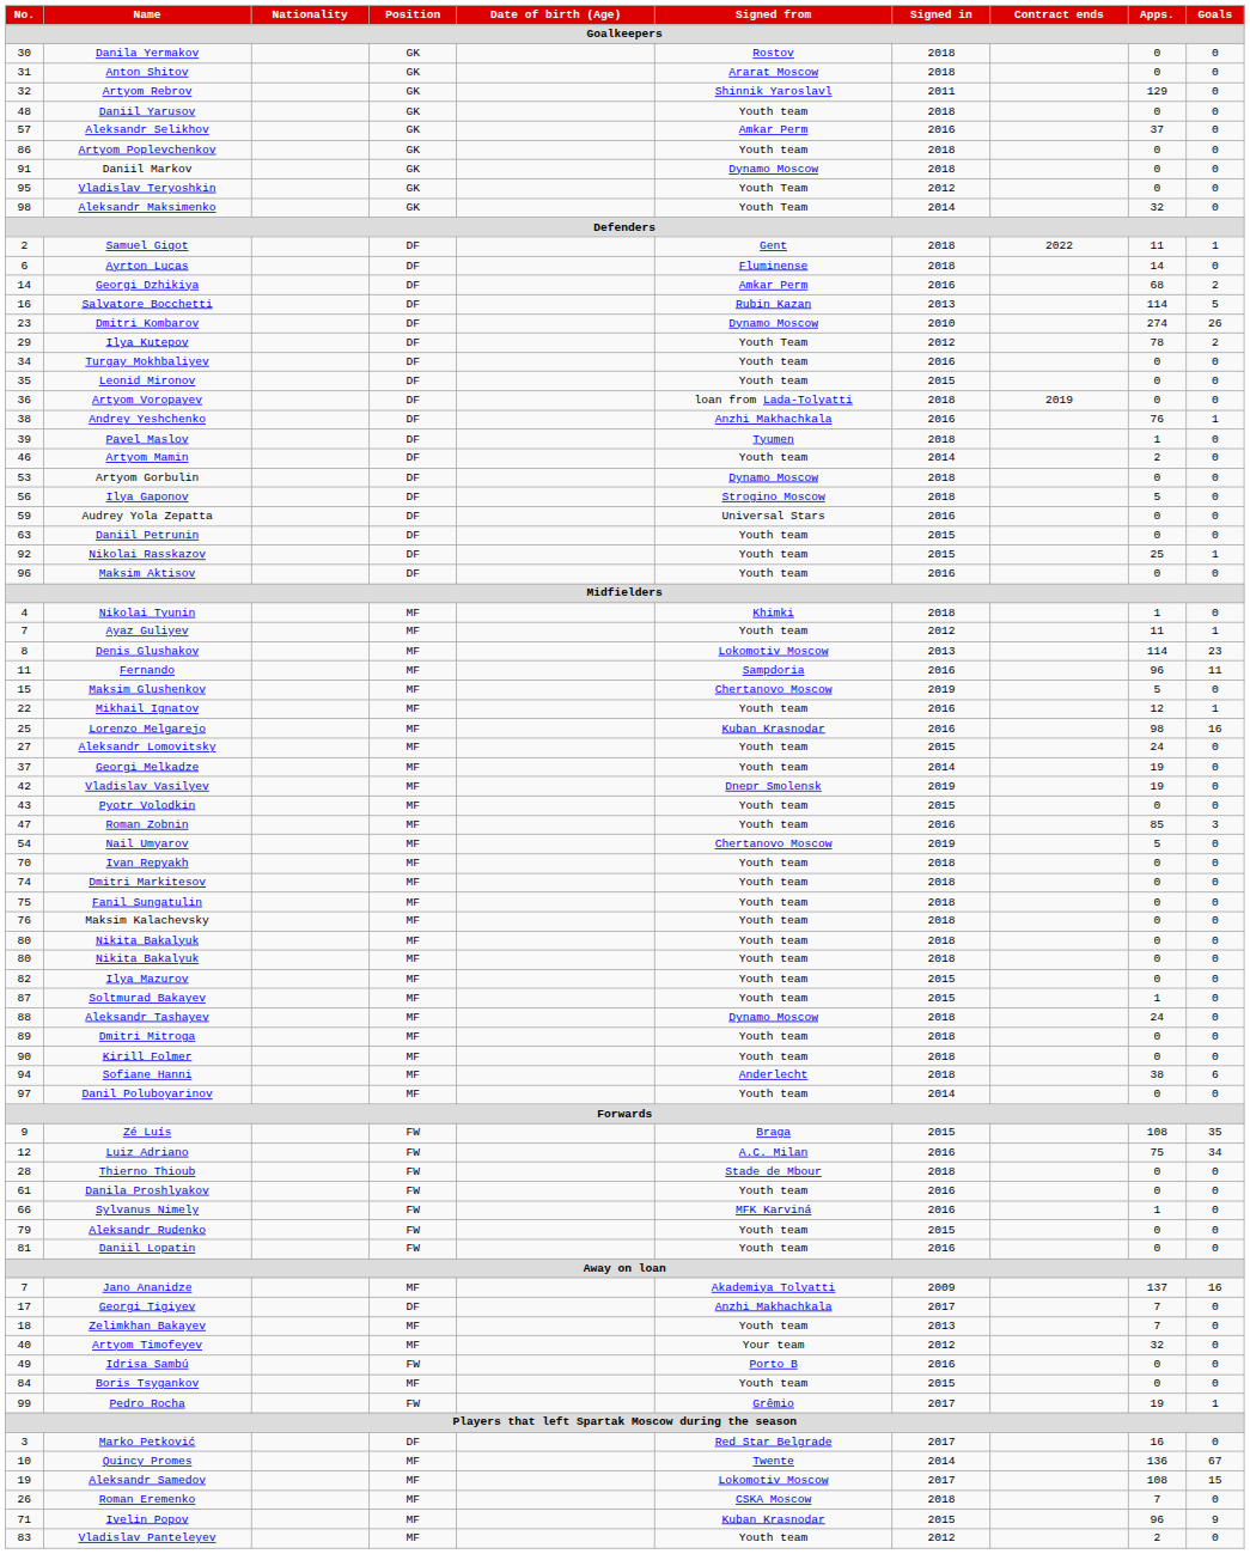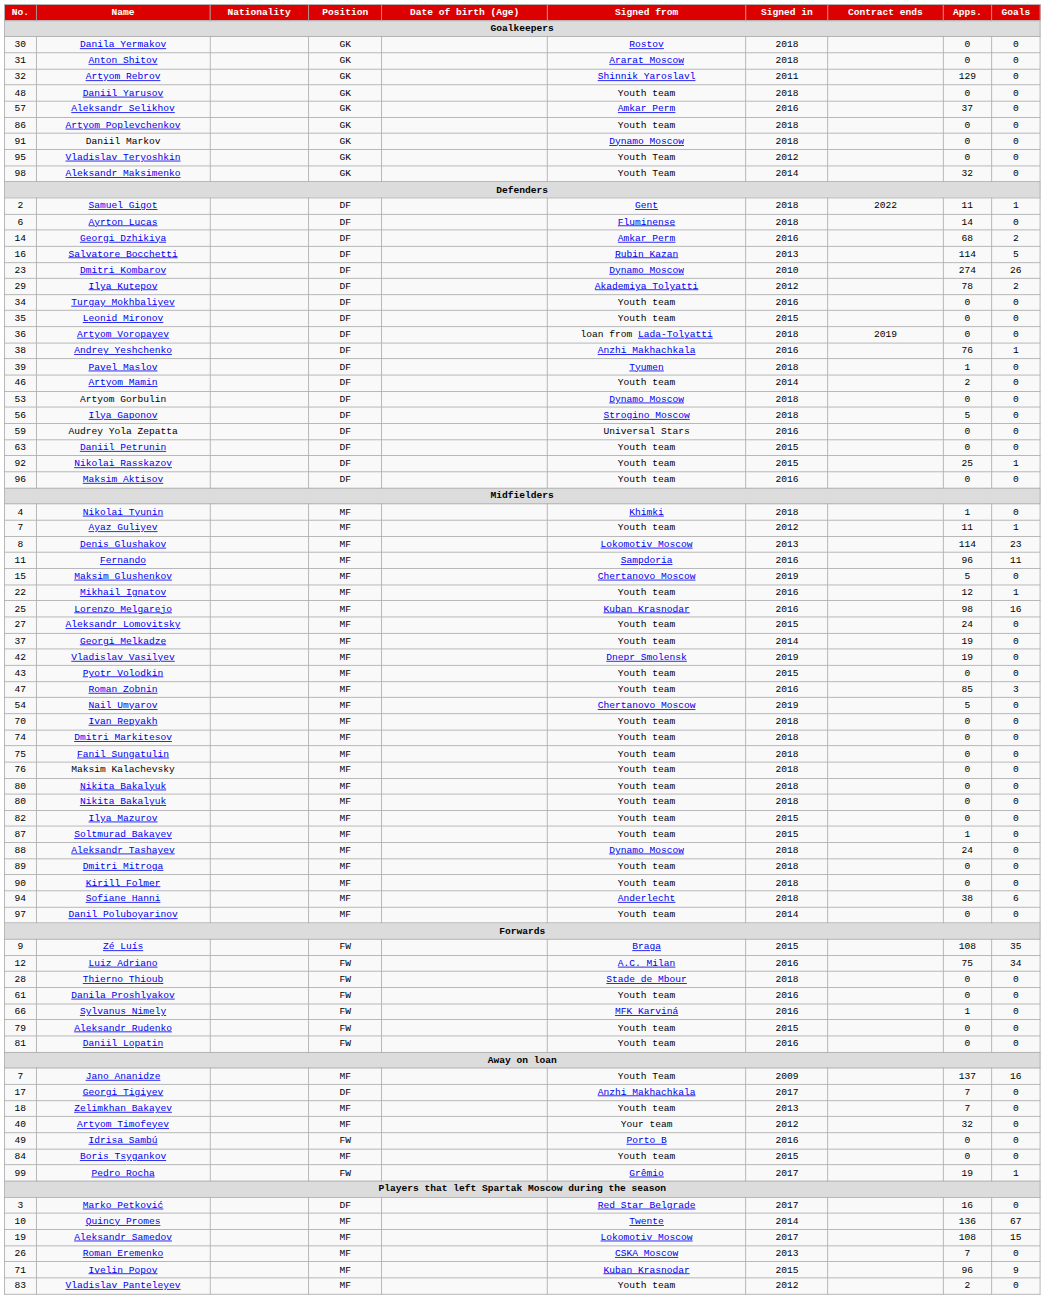 <table class="wikitable"  style="text-align:center; font-size:90%; width:100%;">
 <tr>
 <th style="background:#DD0000; color:white; text-align:center;">No.</th>
 <th style="background:#DD0000; color:white; text-align:center;">Name</th>
 <th style="background:#DD0000; color:white; text-align:center;">Nationality</th>
 <th style="background:#DD0000; color:white; text-align:center;">Position</th>
 <th style="background:#DD0000; color:white; text-align:center;">Date of birth (Age)</th>
 <th style="background:#DD0000; color:white; text-align:center;">Signed from</th>
 <th style="background:#DD0000; color:white; text-align:center;">Signed in</th>
 <th style="background:#DD0000; color:white; text-align:center;">Contract ends</th>
 <th style="background:#DD0000; color:white; text-align:center;">Apps.</th>
 <th style="background:#DD0000; color:white; text-align:center;">Goals</th>
 </tr>
 <tr>
 <th colspan="11"  style="background:#dcdcdc; text-align:center;">Goalkeepers</th>
 </tr>
 <tr>
 <td>30</td>
 <td><a href='#'>Danila Yermakov</a></td>
 <td></td>
 <td>GK</td>
 <td></td>
 <td><a href='#'>Rostov</a></td>
 <td>2018</td>
 <td></td>
 <td>0</td>
 <td>0</td>
 </tr>
 <tr>
 <td>31</td>
 <td><a href='#'>Anton Shitov</a></td>
 <td></td>
 <td>GK</td>
 <td></td>
 <td><a href='#'>Ararat Moscow</a></td>
 <td>2018</td>
 <td></td>
 <td>0</td>
 <td>0</td>
 </tr>
 <tr>
 <td>32</td>
 <td><a href='#'>Artyom Rebrov</a></td>
 <td></td>
 <td>GK</td>
 <td></td>
 <td><a href='#'>Shinnik Yaroslavl</a></td>
 <td>2011</td>
 <td></td>
 <td>129</td>
 <td>0</td>
 </tr>
 <tr>
 <td>48</td>
 <td><a href='#'>Daniil Yarusov</a></td>
 <td></td>
 <td>GK</td>
 <td></td>
 <td>Youth team</td>
 <td>2018</td>
 <td></td>
 <td>0</td>
 <td>0</td>
 </tr>
 <tr>
 <td>57</td>
 <td><a href='#'>Aleksandr Selikhov</a></td>
 <td></td>
 <td>GK</td>
 <td></td>
 <td><a href='#'>Amkar Perm</a></td>
 <td>2016</td>
 <td></td>
 <td>37</td>
 <td>0</td>
 </tr>
 <tr>
 <td>86</td>
 <td><a href='#'>Artyom Poplevchenkov</a></td>
 <td></td>
 <td>GK</td>
 <td></td>
 <td>Youth team</td>
 <td>2018</td>
 <td></td>
 <td>0</td>
 <td>0</td>
 </tr>
 <tr>
 <td>91</td>
 <td>Daniil Markov</td>
 <td></td>
 <td>GK</td>
 <td></td>
 <td><a href='#'>Dynamo Moscow</a></td>
 <td>2018</td>
 <td></td>
 <td>0</td>
 <td>0</td>
 </tr>
 <tr>
 <td>95</td>
 <td><a href='#'>Vladislav Teryoshkin</a></td>
 <td></td>
 <td>GK</td>
 <td></td>
 <td>Youth Team</td>
 <td>2012</td>
 <td></td>
 <td>0</td>
 <td>0</td>
 </tr>
 <tr>
 <td>98</td>
 <td><a href='#'>Aleksandr Maksimenko</a></td>
 <td></td>
 <td>GK</td>
 <td></td>
 <td>Youth Team</td>
 <td>2014</td>
 <td></td>
 <td>32</td>
 <td>0</td>
 </tr>
 <tr>
 <th colspan="11"  style="background:#dcdcdc; text-align:center;">Defenders</th>
 </tr>
 <tr>
 <td>2</td>
 <td><a href='#'>Samuel Gigot</a></td>
 <td></td>
 <td>DF</td>
 <td></td>
 <td><a href='#'>Gent</a></td>
 <td>2018</td>
 <td>2022</td>
 <td>11</td>
 <td>1</td>
 </tr>
 <tr>
 <td>6</td>
 <td><a href='#'>Ayrton Lucas</a></td>
 <td></td>
 <td>DF</td>
 <td></td>
 <td><a href='#'>Fluminense</a></td>
 <td>2018</td>
 <td></td>
 <td>14</td>
 <td>0</td>
 </tr>
 <tr>
 <td>14</td>
 <td><a href='#'>Georgi Dzhikiya</a></td>
 <td></td>
 <td>DF</td>
 <td></td>
 <td><a href='#'>Amkar Perm</a></td>
 <td>2016</td>
 <td></td>
 <td>68</td>
 <td>2</td>
 </tr>
 <tr>
 <td>16</td>
 <td><a href='#'>Salvatore Bocchetti</a></td>
 <td></td>
 <td>DF</td>
 <td></td>
 <td><a href='#'>Rubin Kazan</a></td>
 <td>2013</td>
 <td></td>
 <td>114</td>
 <td>5</td>
 </tr>
 <tr>
 <td>23</td>
 <td><a href='#'>Dmitri Kombarov</a></td>
 <td></td>
 <td>DF</td>
 <td></td>
 <td><a href='#'>Dynamo Moscow</a></td>
 <td>2010</td>
 <td></td>
 <td>274</td>
 <td>26</td>
 </tr>
 <tr>
 <td>29</td>
 <td><a href='#'>Ilya Kutepov</a></td>
 <td></td>
 <td>DF</td>
 <td></td>
-<td>Youth Team</td>
+<td><a href='#'>Akademiya Tolyatti</a></td>
 <td>2012</td>
 <td></td>
 <td>78</td>
 <td>2</td>
 </tr>
 <tr>
 <td>34</td>
 <td><a href='#'>Turgay Mokhbaliyev</a></td>
 <td></td>
 <td>DF</td>
 <td></td>
 <td>Youth team</td>
 <td>2016</td>
 <td></td>
 <td>0</td>
 <td>0</td>
 </tr>
 <tr>
 <td>35</td>
 <td><a href='#'>Leonid Mironov</a></td>
 <td></td>
 <td>DF</td>
 <td></td>
 <td>Youth team</td>
 <td>2015</td>
 <td></td>
 <td>0</td>
 <td>0</td>
 </tr>
 <tr>
 <td>36</td>
 <td><a href='#'>Artyom Voropayev</a></td>
 <td></td>
 <td>DF</td>
 <td></td>
 <td>loan from <a href='#'>Lada-Tolyatti</a></td>
 <td>2018</td>
 <td>2019</td>
 <td>0</td>
 <td>0</td>
 </tr>
 <tr>
 <td>38</td>
 <td><a href='#'>Andrey Yeshchenko</a></td>
 <td></td>
 <td>DF</td>
 <td></td>
 <td><a href='#'>Anzhi Makhachkala</a></td>
 <td>2016</td>
 <td></td>
 <td>76</td>
 <td>1</td>
 </tr>
 <tr>
 <td>39</td>
 <td><a href='#'>Pavel Maslov</a></td>
 <td></td>
 <td>DF</td>
 <td></td>
 <td><a href='#'>Tyumen</a></td>
 <td>2018</td>
 <td></td>
 <td>1</td>
 <td>0</td>
 </tr>
 <tr>
 <td>46</td>
 <td><a href='#'>Artyom Mamin</a></td>
 <td></td>
 <td>DF</td>
 <td></td>
 <td>Youth team</td>
 <td>2014</td>
 <td></td>
 <td>2</td>
 <td>0</td>
 </tr>
 <tr>
 <td>53</td>
 <td>Artyom Gorbulin</td>
 <td></td>
 <td>DF</td>
 <td></td>
 <td><a href='#'>Dynamo Moscow</a></td>
 <td>2018</td>
 <td></td>
 <td>0</td>
 <td>0</td>
 </tr>
 <tr>
 <td>56</td>
 <td><a href='#'>Ilya Gaponov</a></td>
 <td></td>
 <td>DF</td>
 <td></td>
 <td><a href='#'>Strogino Moscow</a></td>
 <td>2018</td>
 <td></td>
 <td>5</td>
 <td>0</td>
 </tr>
 <tr>
 <td>59</td>
 <td>Audrey Yola Zepatta</td>
 <td></td>
 <td>DF</td>
 <td></td>
 <td>Universal Stars</td>
 <td>2016</td>
 <td></td>
 <td>0</td>
 <td>0</td>
 </tr>
 <tr>
 <td>63</td>
 <td><a href='#'>Daniil Petrunin</a></td>
 <td></td>
 <td>DF</td>
 <td></td>
 <td>Youth team</td>
 <td>2015</td>
 <td></td>
 <td>0</td>
 <td>0</td>
 </tr>
 <tr>
 <td>92</td>
 <td><a href='#'>Nikolai Rasskazov</a></td>
 <td></td>
 <td>DF</td>
 <td></td>
 <td>Youth team</td>
 <td>2015</td>
 <td></td>
 <td>25</td>
 <td>1</td>
 </tr>
 <tr>
 <td>96</td>
 <td><a href='#'>Maksim Aktisov</a></td>
 <td></td>
 <td>DF</td>
 <td></td>
 <td>Youth team</td>
 <td>2016</td>
 <td></td>
 <td>0</td>
 <td>0</td>
 </tr>
 <tr>
 <th colspan="11"  style="background:#dcdcdc; text-align:center;">Midfielders</th>
 </tr>
 <tr>
 <td>4</td>
 <td><a href='#'>Nikolai Tyunin</a></td>
 <td></td>
 <td>MF</td>
 <td></td>
 <td><a href='#'>Khimki</a></td>
 <td>2018</td>
 <td></td>
 <td>1</td>
 <td>0</td>
 </tr>
 <tr>
 <td>7</td>
 <td><a href='#'>Ayaz Guliyev</a></td>
 <td></td>
 <td>MF</td>
 <td></td>
 <td>Youth team</td>
 <td>2012</td>
 <td></td>
 <td>11</td>
 <td>1</td>
 </tr>
 <tr>
 <td>8</td>
 <td><a href='#'>Denis Glushakov</a></td>
 <td></td>
 <td>MF</td>
 <td></td>
 <td><a href='#'>Lokomotiv Moscow</a></td>
 <td>2013</td>
 <td></td>
 <td>114</td>
 <td>23</td>
 </tr>
 <tr>
 <td>11</td>
 <td><a href='#'>Fernando</a></td>
 <td></td>
 <td>MF</td>
 <td></td>
 <td><a href='#'>Sampdoria</a></td>
 <td>2016</td>
 <td></td>
 <td>96</td>
 <td>11</td>
 </tr>
 <tr>
 <td>15</td>
 <td><a href='#'>Maksim Glushenkov</a></td>
 <td></td>
 <td>MF</td>
 <td></td>
 <td><a href='#'>Chertanovo Moscow</a></td>
 <td>2019</td>
 <td></td>
 <td>5</td>
 <td>0</td>
 </tr>
 <tr>
 <td>22</td>
 <td><a href='#'>Mikhail Ignatov</a></td>
 <td></td>
 <td>MF</td>
 <td></td>
 <td>Youth team</td>
 <td>2016</td>
 <td></td>
 <td>12</td>
 <td>1</td>
 </tr>
 <tr>
 <td>25</td>
 <td><a href='#'>Lorenzo Melgarejo</a></td>
 <td></td>
 <td>MF</td>
 <td></td>
 <td><a href='#'>Kuban Krasnodar</a></td>
 <td>2016</td>
 <td></td>
 <td>98</td>
 <td>16</td>
 </tr>
 <tr>
 <td>27</td>
 <td><a href='#'>Aleksandr Lomovitsky</a></td>
 <td></td>
 <td>MF</td>
 <td></td>
 <td>Youth team</td>
 <td>2015</td>
 <td></td>
 <td>24</td>
 <td>0</td>
 </tr>
 <tr>
 <td>37</td>
 <td><a href='#'>Georgi Melkadze</a></td>
 <td></td>
 <td>MF</td>
 <td></td>
 <td>Youth team</td>
 <td>2014</td>
 <td></td>
 <td>19</td>
 <td>0</td>
 </tr>
 <tr>
 <td>42</td>
 <td><a href='#'>Vladislav Vasilyev</a></td>
 <td></td>
 <td>MF</td>
 <td></td>
 <td><a href='#'>Dnepr Smolensk</a></td>
 <td>2019</td>
 <td></td>
 <td>19</td>
 <td>0</td>
 </tr>
 <tr>
 <td>43</td>
 <td><a href='#'>Pyotr Volodkin</a></td>
 <td></td>
 <td>MF</td>
 <td></td>
 <td>Youth team</td>
 <td>2015</td>
 <td></td>
 <td>0</td>
 <td>0</td>
 </tr>
 <tr>
 <td>47</td>
 <td><a href='#'>Roman Zobnin</a></td>
 <td></td>
 <td>MF</td>
 <td></td>
 <td>Youth team</td>
 <td>2016</td>
 <td></td>
 <td>85</td>
 <td>3</td>
 </tr>
 <tr>
 <td>54</td>
 <td><a href='#'>Nail Umyarov</a></td>
 <td></td>
 <td>MF</td>
 <td></td>
 <td><a href='#'>Chertanovo Moscow</a></td>
 <td>2019</td>
 <td></td>
 <td>5</td>
 <td>0</td>
 </tr>
 <tr>
 <td>70</td>
 <td><a href='#'>Ivan Repyakh</a></td>
 <td></td>
 <td>MF</td>
 <td></td>
 <td>Youth team</td>
 <td>2018</td>
 <td></td>
 <td>0</td>
 <td>0</td>
 </tr>
 <tr>
 <td>74</td>
 <td><a href='#'>Dmitri Markitesov</a></td>
 <td></td>
 <td>MF</td>
 <td></td>
 <td>Youth team</td>
 <td>2018</td>
 <td></td>
 <td>0</td>
 <td>0</td>
 </tr>
 <tr>
 <td>75</td>
 <td><a href='#'>Fanil Sungatulin</a></td>
 <td></td>
 <td>MF</td>
 <td></td>
 <td>Youth team</td>
 <td>2018</td>
 <td></td>
 <td>0</td>
 <td>0</td>
 </tr>
 <tr>
 <td>76</td>
 <td>Maksim Kalachevsky</td>
 <td></td>
 <td>MF</td>
 <td></td>
 <td>Youth team</td>
 <td>2018</td>
 <td></td>
 <td>0</td>
 <td>0</td>
 </tr>
 <tr>
 <td>80</td>
 <td><a href='#'>Nikita Bakalyuk</a></td>
 <td></td>
 <td>MF</td>
 <td></td>
 <td>Youth team</td>
 <td>2018</td>
 <td></td>
 <td>0</td>
 <td>0</td>
 </tr>
 <tr>
 <td>80</td>
 <td><a href='#'>Nikita Bakalyuk</a></td>
 <td></td>
 <td>MF</td>
 <td></td>
 <td>Youth team</td>
 <td>2018</td>
 <td></td>
 <td>0</td>
 <td>0</td>
 </tr>
 <tr>
 <td>82</td>
 <td><a href='#'>Ilya Mazurov</a></td>
 <td></td>
 <td>MF</td>
 <td></td>
 <td>Youth team</td>
 <td>2015</td>
 <td></td>
 <td>0</td>
 <td>0</td>
 </tr>
 <tr>
 <td>87</td>
 <td><a href='#'>Soltmurad Bakayev</a></td>
 <td></td>
 <td>MF</td>
 <td></td>
 <td>Youth team</td>
 <td>2015</td>
 <td></td>
 <td>1</td>
 <td>0</td>
 </tr>
 <tr>
 <td>88</td>
 <td><a href='#'>Aleksandr Tashayev</a></td>
 <td></td>
 <td>MF</td>
 <td></td>
 <td><a href='#'>Dynamo Moscow</a></td>
 <td>2018</td>
 <td></td>
 <td>24</td>
 <td>0</td>
 </tr>
 <tr>
 <td>89</td>
 <td><a href='#'>Dmitri Mitroga</a></td>
 <td></td>
 <td>MF</td>
 <td></td>
 <td>Youth team</td>
 <td>2018</td>
 <td></td>
 <td>0</td>
 <td>0</td>
 </tr>
 <tr>
 <td>90</td>
 <td><a href='#'>Kirill Folmer</a></td>
 <td></td>
 <td>MF</td>
 <td></td>
 <td>Youth team</td>
 <td>2018</td>
 <td></td>
 <td>0</td>
 <td>0</td>
 </tr>
 <tr>
 <td>94</td>
 <td><a href='#'>Sofiane Hanni</a></td>
 <td></td>
 <td>MF</td>
 <td></td>
 <td><a href='#'>Anderlecht</a></td>
 <td>2018</td>
 <td></td>
 <td>38</td>
 <td>6</td>
 </tr>
 <tr>
 <td>97</td>
 <td><a href='#'>Danil Poluboyarinov</a></td>
 <td></td>
 <td>MF</td>
 <td></td>
 <td>Youth team</td>
 <td>2014</td>
 <td></td>
 <td>0</td>
 <td>0</td>
 </tr>
 <tr>
 <th colspan="11"  style="background:#dcdcdc; text-align:center;">Forwards</th>
 </tr>
 <tr>
 <td>9</td>
 <td><a href='#'>Zé Luís</a></td>
 <td></td>
 <td>FW</td>
 <td></td>
 <td><a href='#'>Braga</a></td>
 <td>2015</td>
 <td></td>
 <td>108</td>
 <td>35</td>
 </tr>
 <tr>
 <td>12</td>
 <td><a href='#'>Luiz Adriano</a></td>
 <td></td>
 <td>FW</td>
 <td></td>
 <td><a href='#'>A.C. Milan</a></td>
 <td>2016</td>
 <td></td>
 <td>75</td>
 <td>34</td>
 </tr>
 <tr>
 <td>28</td>
 <td><a href='#'>Thierno Thioub</a></td>
 <td></td>
 <td>FW</td>
 <td></td>
 <td><a href='#'>Stade de Mbour</a></td>
 <td>2018</td>
 <td></td>
 <td>0</td>
 <td>0</td>
 </tr>
 <tr>
 <td>61</td>
 <td><a href='#'>Danila Proshlyakov</a></td>
 <td></td>
 <td>FW</td>
 <td></td>
 <td>Youth team</td>
 <td>2016</td>
 <td></td>
 <td>0</td>
 <td>0</td>
 </tr>
 <tr>
 <td>66</td>
 <td><a href='#'>Sylvanus Nimely</a></td>
 <td></td>
 <td>FW</td>
 <td></td>
 <td><a href='#'>MFK Karviná</a></td>
 <td>2016</td>
 <td></td>
 <td>1</td>
 <td>0</td>
 </tr>
 <tr>
 <td>79</td>
 <td><a href='#'>Aleksandr Rudenko</a></td>
 <td></td>
 <td>FW</td>
 <td></td>
 <td>Youth team</td>
 <td>2015</td>
 <td></td>
 <td>0</td>
 <td>0</td>
 </tr>
 <tr>
 <td>81</td>
 <td><a href='#'>Daniil Lopatin</a></td>
 <td></td>
 <td>FW</td>
 <td></td>
 <td>Youth team</td>
 <td>2016</td>
 <td></td>
 <td>0</td>
 <td>0</td>
 </tr>
 <tr>
 <th colspan="11"  style="background:#dcdcdc; text-align:center;">Away on loan</th>
 </tr>
 <tr>
 <td>7</td>
 <td><a href='#'>Jano Ananidze</a></td>
 <td></td>
 <td>MF</td>
 <td></td>
-<td><a href='#'>Akademiya Tolyatti</a></td>
+<td>Youth Team</td>
 <td>2009</td>
 <td></td>
 <td>137</td>
 <td>16</td>
 </tr>
 <tr>
 <td>17</td>
 <td><a href='#'>Georgi Tigiyev</a></td>
 <td></td>
 <td>DF</td>
 <td></td>
 <td><a href='#'>Anzhi Makhachkala</a></td>
 <td>2017</td>
 <td></td>
 <td>7</td>
 <td>0</td>
 </tr>
 <tr>
 <td>18</td>
 <td><a href='#'>Zelimkhan Bakayev</a></td>
 <td></td>
 <td>MF</td>
 <td></td>
 <td>Youth team</td>
 <td>2013</td>
 <td></td>
 <td>7</td>
 <td>0</td>
 </tr>
 <tr>
 <td>40</td>
 <td><a href='#'>Artyom Timofeyev</a></td>
 <td></td>
 <td>MF</td>
 <td></td>
 <td>Your team</td>
 <td>2012</td>
 <td></td>
 <td>32</td>
 <td>0</td>
 </tr>
 <tr>
 <td>49</td>
 <td><a href='#'>Idrisa Sambú</a></td>
 <td></td>
 <td>FW</td>
 <td></td>
 <td><a href='#'>Porto B</a></td>
 <td>2016</td>
 <td></td>
 <td>0</td>
 <td>0</td>
 </tr>
 <tr>
 <td>84</td>
 <td><a href='#'>Boris Tsygankov</a></td>
 <td></td>
 <td>MF</td>
 <td></td>
 <td>Youth team</td>
 <td>2015</td>
 <td></td>
 <td>0</td>
 <td>0</td>
 </tr>
 <tr>
 <td>99</td>
 <td><a href='#'>Pedro Rocha</a></td>
 <td></td>
 <td>FW</td>
 <td></td>
 <td><a href='#'>Grêmio</a></td>
 <td>2017</td>
 <td></td>
 <td>19</td>
 <td>1</td>
 </tr>
 <tr>
 <th colspan="11"  style="background:#dcdcdc; text-align:center;">Players that left Spartak Moscow during the season</th>
 </tr>
 <tr>
 <td>3</td>
 <td><a href='#'>Marko Petković</a></td>
 <td></td>
 <td>DF</td>
 <td></td>
 <td><a href='#'>Red Star Belgrade</a></td>
 <td>2017</td>
 <td></td>
 <td>16</td>
 <td>0</td>
 </tr>
 <tr>
 <td>10</td>
 <td><a href='#'>Quincy Promes</a></td>
 <td></td>
 <td>MF</td>
 <td></td>
 <td><a href='#'>Twente</a></td>
 <td>2014</td>
 <td></td>
 <td>136</td>
 <td>67</td>
 </tr>
 <tr>
 <td>19</td>
 <td><a href='#'>Aleksandr Samedov</a></td>
 <td></td>
 <td>MF</td>
 <td></td>
 <td><a href='#'>Lokomotiv Moscow</a></td>
 <td>2017</td>
 <td></td>
 <td>108</td>
 <td>15</td>
 </tr>
 <tr>
 <td>26</td>
 <td><a href='#'>Roman Eremenko</a></td>
 <td></td>
 <td>MF</td>
 <td></td>
 <td><a href='#'>CSKA Moscow</a></td>
-<td>2018</td>
+<td>2013</td>
 <td></td>
 <td>7</td>
 <td>0</td>
 </tr>
 <tr>
 <td>71</td>
 <td><a href='#'>Ivelin Popov</a></td>
 <td></td>
 <td>MF</td>
 <td></td>
 <td><a href='#'>Kuban Krasnodar</a></td>
 <td>2015</td>
 <td></td>
 <td>96</td>
 <td>9</td>
 </tr>
 <tr>
 <td>83</td>
 <td><a href='#'>Vladislav Panteleyev</a></td>
 <td></td>
 <td>MF</td>
 <td></td>
 <td>Youth team</td>
 <td>2012</td>
 <td></td>
 <td>2</td>
 <td>0</td>
 </tr>
 </table>
